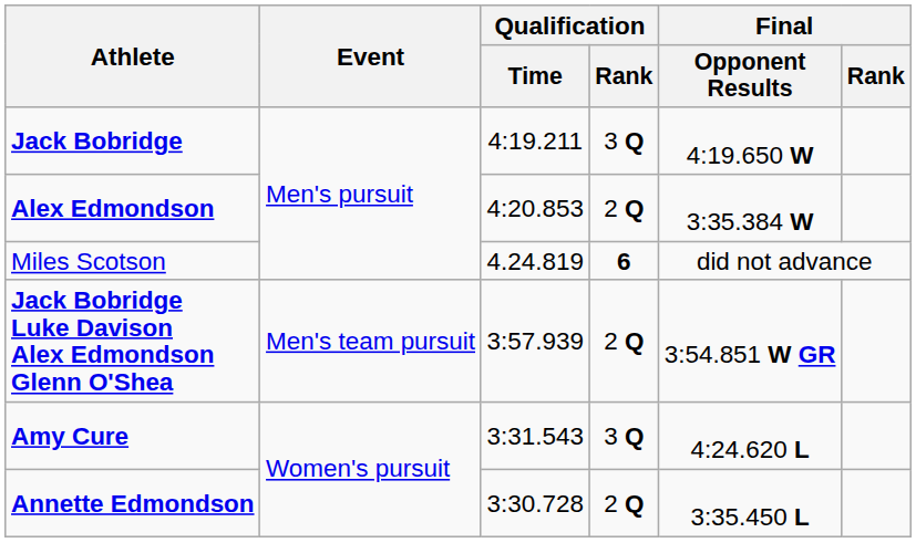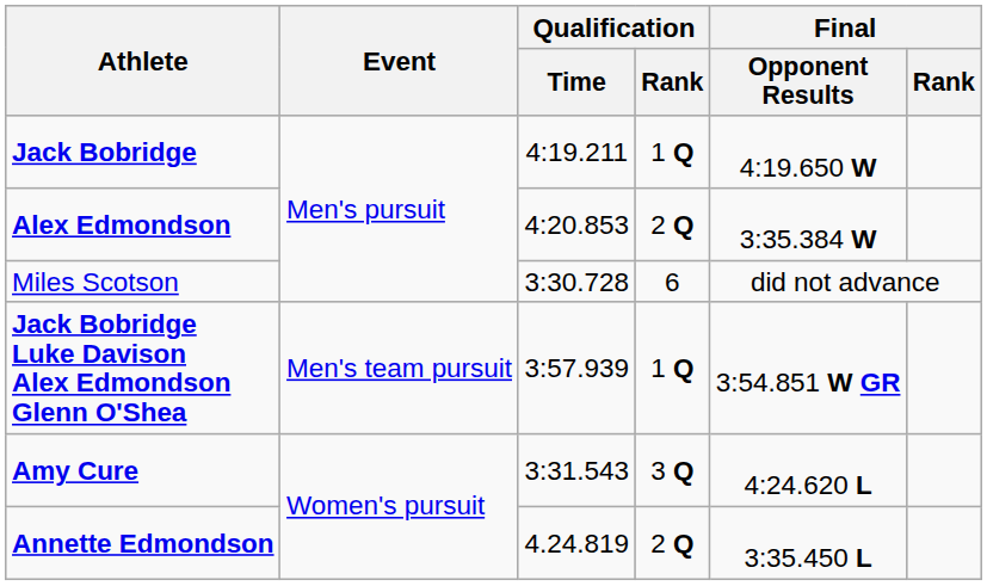 <table class="wikitable" style="font-size:90%;">
 <tr>
 <th rowspan=2>Athlete</th>
 <th rowspan=2>Event</th>
 <th colspan=2>Qualification</th>
 <th colspan=2>Final</th>
 </tr>
 <tr style="font-size:95%">
 <th>Time</th>
 <th>Rank</th>
 <th>Opponent<br>Results</th>
 <th>Rank</th>
 </tr>
 <tr align=center>
 <td align=left><strong><a href='#'>Jack Bobridge</a></strong></td>
 <td align=left rowspan=3><a href='#'>Men's pursuit</a></td>
 <td>4:19.211</td>
-<td>3 <strong>Q</strong></td>
+<td>1 <strong>Q</strong></td>
 <td><br> 4:19.650 <strong>W</strong></td>
 <td></td>
 </tr>
 <tr align=center>
 <td align=left><strong><a href='#'>Alex Edmondson</a></strong></td>
 <td>4:20.853</td>
 <td>2 <strong>Q</strong></td>
 <td><br> 3:35.384 <strong>W</strong></td>
 <td></td>
 </tr>
 <tr align=center>
 <td align=left><a href='#'>Miles Scotson</a></td>
-<td>4.24.819</td>
-<td><strong>6</strong></td>
+<td>3:30.728</td>
+<td>6</td>
 <td colspan=2>did not advance</td>
 </tr>
 <tr align=center>
 <td align=left><strong><a href='#'>Jack Bobridge</a><br><a href='#'>Luke Davison</a><br><a href='#'>Alex Edmondson</a><br><a href='#'>Glenn O'Shea</a></strong></td>
 <td align=left><a href='#'>Men's team pursuit</a></td>
 <td>3:57.939</td>
-<td>2 <strong>Q</strong></td>
+<td>1 <strong>Q</strong></td>
 <td><br>3:54.851 <strong>W</strong> <a href='#'><strong>GR</strong></a></td>
 <td></td>
 </tr>
 <tr align=center>
 <td align=left><strong><a href='#'>Amy Cure</a></strong></td>
 <td align=left rowspan=2><a href='#'>Women's pursuit</a></td>
 <td>3:31.543</td>
 <td>3 <strong>Q</strong></td>
 <td><br> 4:24.620 <strong>L</strong></td>
 <td></td>
 </tr>
 <tr align=center>
 <td align=left><strong><a href='#'>Annette Edmondson</a></strong></td>
-<td>3:30.728</td>
+<td>4.24.819</td>
 <td>2 <strong>Q</strong></td>
 <td><br> 3:35.450 <strong>L</strong></td>
 <td></td>
 </tr>
 </table>
